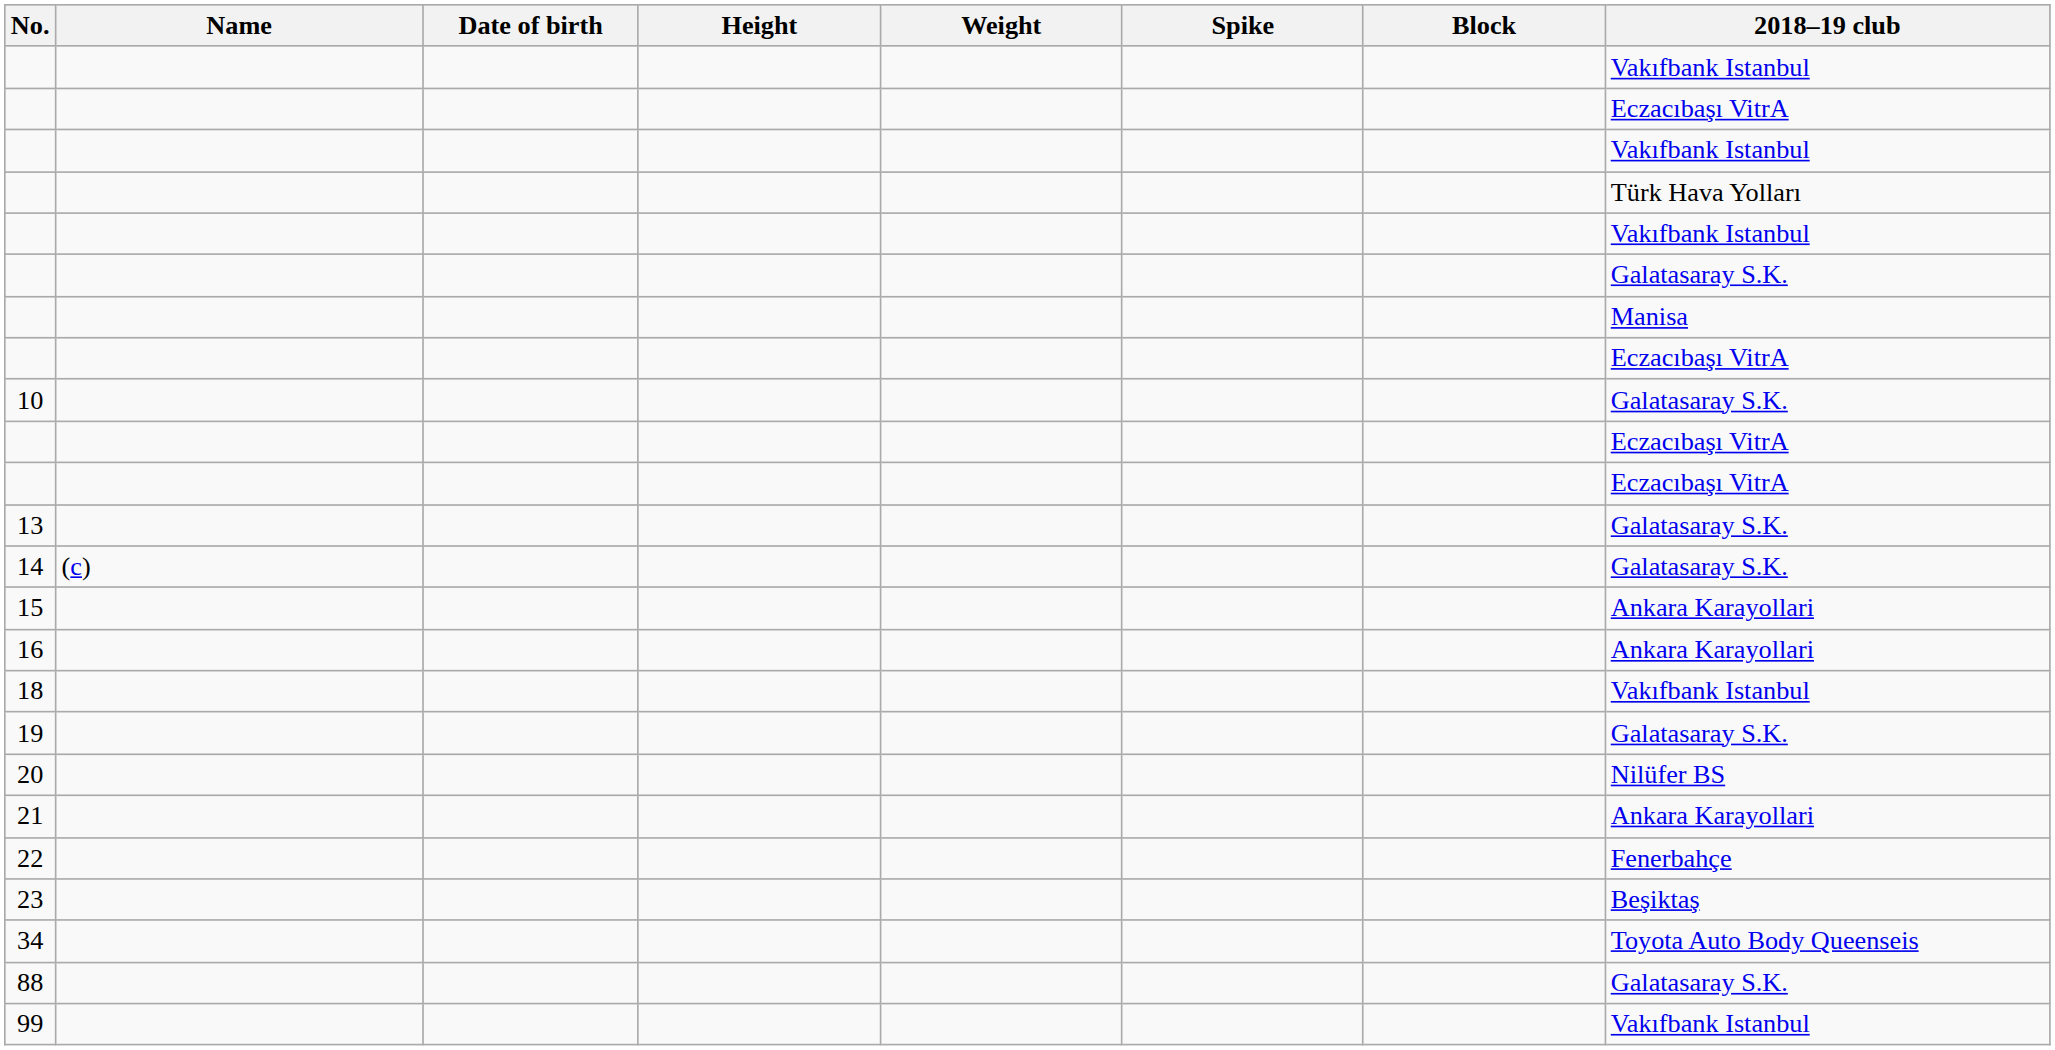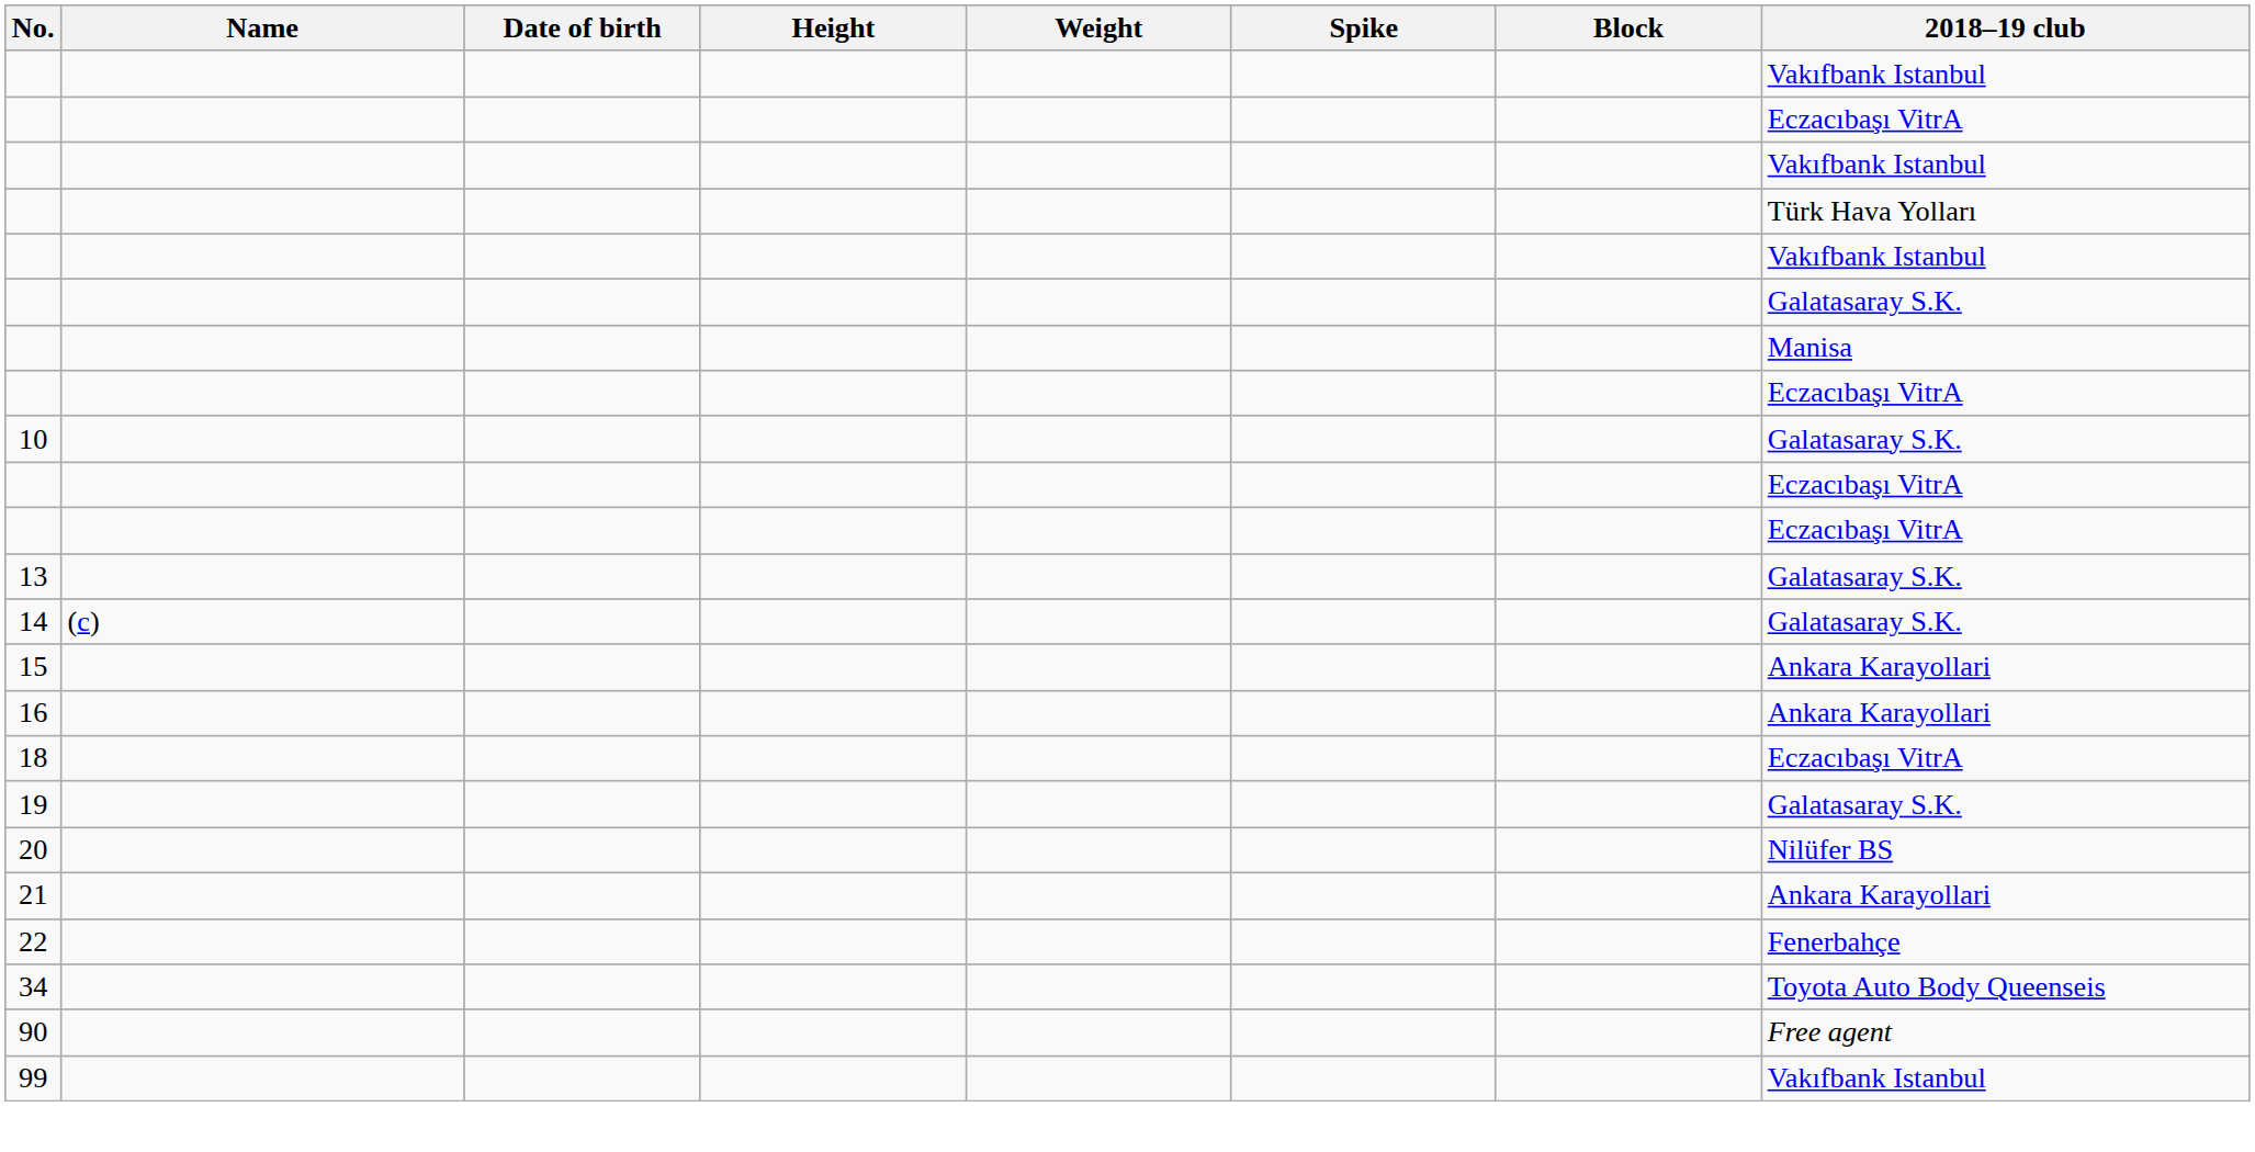 <table class="wikitable sortable" style="font-size:100%; text-align:center;">
 <tr>
 <th>No.</th>
 <th style="width:14em">Name</th>
 <th style="width:8em">Date of birth</th>
 <th style="width:9em">Height</th>
 <th style="width:9em">Weight</th>
 <th style="width:9em">Spike</th>
 <th style="width:9em">Block</th>
 <th style="width:17em">2018–19 club</th>
 </tr>
 <tr>
 <td></td>
 <td align=left></td>
 <td align=right></td>
 <td></td>
 <td></td>
 <td></td>
 <td></td>
 <td align=left> <a href='#'>Vakıfbank Istanbul</a></td>
 </tr>
 <tr>
 <td></td>
 <td align=left></td>
 <td align=right></td>
 <td></td>
 <td></td>
 <td></td>
 <td></td>
 <td align=left> <a href='#'>Eczacıbaşı VitrA</a></td>
 </tr>
 <tr>
 <td></td>
 <td align=left></td>
 <td align=right></td>
 <td></td>
 <td></td>
 <td></td>
 <td></td>
 <td align=left> <a href='#'>Vakıfbank Istanbul</a></td>
 </tr>
 <tr>
 <td></td>
 <td align=left></td>
 <td align=right></td>
 <td></td>
 <td></td>
 <td></td>
 <td></td>
 <td align=left> Türk Hava Yolları</td>
 </tr>
 <tr>
 <td></td>
 <td align=left></td>
 <td align=right></td>
 <td></td>
 <td></td>
 <td></td>
 <td></td>
 <td align=left> <a href='#'>Vakıfbank Istanbul</a></td>
 </tr>
 <tr>
 <td></td>
 <td align=left></td>
 <td align=right></td>
 <td></td>
 <td></td>
 <td></td>
 <td></td>
 <td align=left> <a href='#'>Galatasaray S.K.</a></td>
 </tr>
 <tr>
 <td></td>
 <td align=left></td>
 <td align=right></td>
 <td></td>
 <td></td>
 <td></td>
 <td></td>
 <td align=left> <a href='#'>Manisa</a></td>
 </tr>
 <tr>
 <td></td>
 <td align=left></td>
 <td align=right></td>
 <td></td>
 <td></td>
 <td></td>
 <td></td>
 <td align=left> <a href='#'>Eczacıbaşı VitrA</a></td>
 </tr>
 <tr>
 <td>10</td>
 <td align=left></td>
 <td align=right></td>
 <td></td>
 <td></td>
 <td></td>
 <td></td>
 <td align=left> <a href='#'>Galatasaray S.K.</a></td>
 </tr>
 <tr>
 <td></td>
 <td align=left></td>
 <td align=right></td>
 <td></td>
 <td></td>
 <td></td>
 <td></td>
 <td align=left> <a href='#'>Eczacıbaşı VitrA</a></td>
 </tr>
 <tr>
 <td></td>
 <td align=left></td>
 <td align=right></td>
 <td></td>
 <td></td>
 <td></td>
 <td></td>
 <td align=left> <a href='#'>Eczacıbaşı VitrA</a></td>
 </tr>
 <tr>
 <td>13</td>
 <td align=left></td>
 <td align=right></td>
 <td></td>
 <td></td>
 <td></td>
 <td></td>
 <td align=left> <a href='#'>Galatasaray S.K.</a></td>
 </tr>
 <tr>
 <td>14</td>
 <td align=left> (<a href='#'>c</a>)</td>
 <td align=right></td>
 <td></td>
 <td></td>
 <td></td>
 <td></td>
 <td align=left> <a href='#'>Galatasaray S.K.</a></td>
 </tr>
 <tr>
 <td>15</td>
 <td align=left></td>
 <td align=right></td>
 <td></td>
 <td></td>
 <td></td>
 <td></td>
 <td align=left> <a href='#'>Ankara Karayollari</a></td>
 </tr>
 <tr>
 <td>16</td>
 <td align=left></td>
 <td align=right></td>
 <td></td>
 <td></td>
 <td></td>
 <td></td>
 <td align=left> <a href='#'>Ankara Karayollari</a></td>
 </tr>
 <tr>
 <td>18</td>
 <td align=left></td>
 <td align=right></td>
 <td></td>
 <td></td>
 <td></td>
 <td></td>
-<td align=left> <a href='#'>Vakıfbank Istanbul</a></td>
+<td align=left> <a href='#'>Eczacıbaşı VitrA</a></td>
 </tr>
 <tr>
 <td>19</td>
 <td align=left></td>
 <td align=right></td>
 <td></td>
 <td></td>
 <td></td>
 <td></td>
 <td align=left> <a href='#'>Galatasaray S.K.</a></td>
 </tr>
 <tr>
 <td>20</td>
 <td align=left></td>
 <td align=right></td>
 <td></td>
 <td></td>
 <td></td>
 <td></td>
 <td align=left> <a href='#'>Nilüfer BS</a></td>
 </tr>
 <tr>
 <td>21</td>
 <td align=left></td>
 <td align=right></td>
 <td></td>
 <td></td>
 <td></td>
 <td></td>
 <td align=left> <a href='#'>Ankara Karayollari</a></td>
 </tr>
 <tr>
 <td>22</td>
 <td align=left></td>
 <td align=right></td>
 <td></td>
 <td></td>
 <td></td>
 <td></td>
 <td align=left> <a href='#'>Fenerbahçe</a></td>
 </tr>
 <tr>
-<td>23</td>
-<td align=left></td>
-<td align=right></td>
-<td></td>
-<td></td>
-<td></td>
-<td></td>
-<td align=left> <a href='#'>Beşiktaş</a></td>
-</tr>
-<tr>
 <td>34</td>
 <td align=left></td>
 <td align=right></td>
 <td></td>
 <td></td>
 <td></td>
 <td></td>
 <td align=left> <a href='#'>Toyota Auto Body Queenseis</a></td>
 </tr>
 <tr>
-<td>88</td>
+<td>90</td>
 <td align=left></td>
 <td align=right></td>
 <td></td>
 <td></td>
 <td></td>
 <td></td>
-<td align=left> <a href='#'>Galatasaray S.K.</a></td>
+<td align=left><em>Free agent</em></td>
 </tr>
 <tr>
 <td>99</td>
 <td align=left></td>
 <td align=right></td>
 <td></td>
 <td></td>
 <td></td>
 <td></td>
 <td align=left> <a href='#'>Vakıfbank Istanbul</a></td>
 </tr>
 </table>
